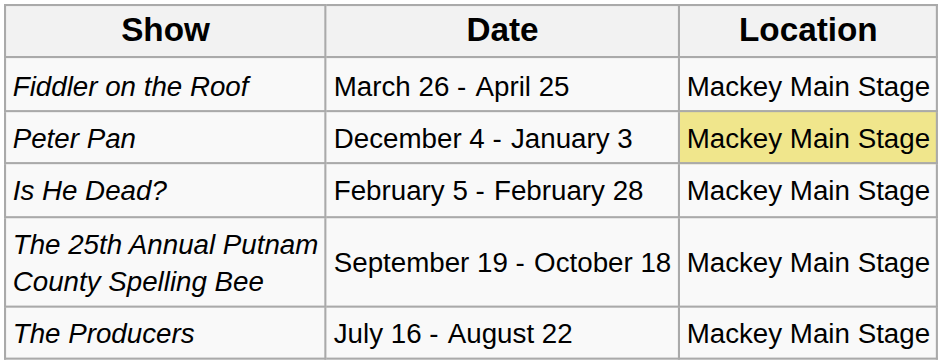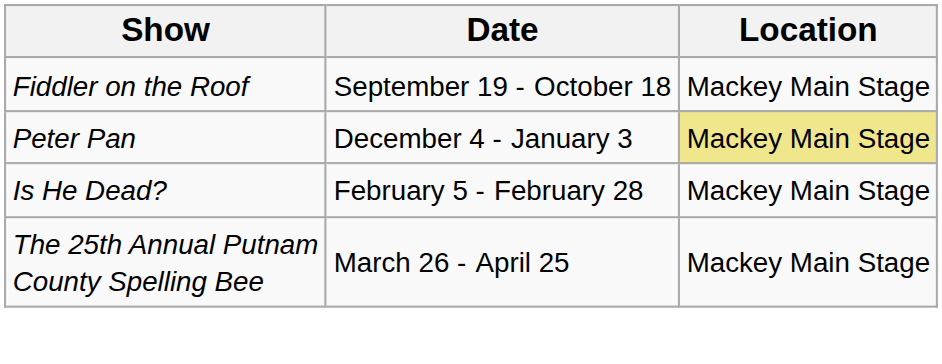 <table class="wikitable">
 <tr>
 <th>Show</th>
 <th>Date</th>
 <th>Location</th>
 </tr>
 <tr>
 <td><em><small>Fiddler on the Roof</small></em></td>
-<td><small>March 26 -</small> <small>April 25</small></td>
+<td><small>September 19 -</small> <small>October 18</small></td>
 <td><small>Mackey Main Stage</small></td>
 </tr>
 <tr>
 <td><em><small>Peter Pan</small></em></td>
 <td><small>December 4 -</small> <small>January 3</small></td>
 <td style="background: khaki;"><small>Mackey Main Stage</small></td>
 </tr>
 <tr>
 <td><em><small>Is He Dead?</small></em></td>
 <td><small>February 5 -</small> <small>February 28</small></td>
 <td><small>Mackey Main Stage</small></td>
 </tr>
 <tr>
 <td><em><small>The 25th Annual Putnam</small></em><br><em><small>County Spelling Bee</small></em></td>
-<td><small>September 19 -</small> <small>October 18</small></td>
-<td><small>Mackey Main Stage</small></td>
-</tr>
-<tr>
-<td><em><small>The Producers</small></em></td>
-<td><small>July 16 -</small> <small>August 22</small></td>
+<td><small>March 26 -</small> <small>April 25</small></td>
 <td><small>Mackey Main Stage</small></td>
 </tr>
 </table>
